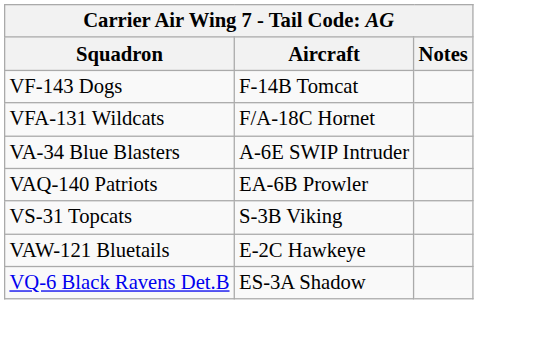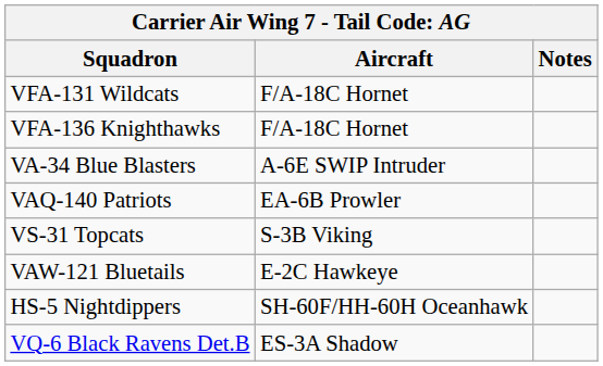 <table class="wikitable">
 <tr>
 <th colspan="3">Carrier Air Wing 7 - Tail Code: <em>AG</em></th>
 </tr>
 <tr>
 <th>Squadron</th>
 <th>Aircraft</th>
 <th>Notes</th>
 </tr>
 <tr>
-<td>VF-143 Dogs</td>
-<td>F-14B Tomcat</td>
+<td>VFA-131 Wildcats</td>
+<td>F/A-18C Hornet</td>
 <td></td>
 </tr>
 <tr>
-<td>VFA-131 Wildcats</td>
+<td>VFA-136 Knighthawks</td>
 <td>F/A-18C Hornet</td>
 <td></td>
 </tr>
 <tr>
 <td>VA-34 Blue Blasters</td>
 <td>A-6E SWIP Intruder</td>
 <td></td>
 </tr>
 <tr>
 <td>VAQ-140 Patriots</td>
 <td>EA-6B Prowler</td>
 <td></td>
 </tr>
 <tr>
 <td>VS-31 Topcats</td>
 <td>S-3B Viking</td>
 <td></td>
 </tr>
 <tr>
 <td>VAW-121 Bluetails</td>
 <td>E-2C Hawkeye</td>
 <td></td>
 </tr>
 <tr>
+<td>HS-5 Nightdippers</td>
+<td>SH-60F/HH-60H Oceanhawk</td>
+<td></td>
+</tr>
+<tr>
 <td><a href='#'>VQ-6 Black Ravens Det.B</a></td>
 <td>ES-3A Shadow</td>
 <td></td>
 </tr>
 </table>
